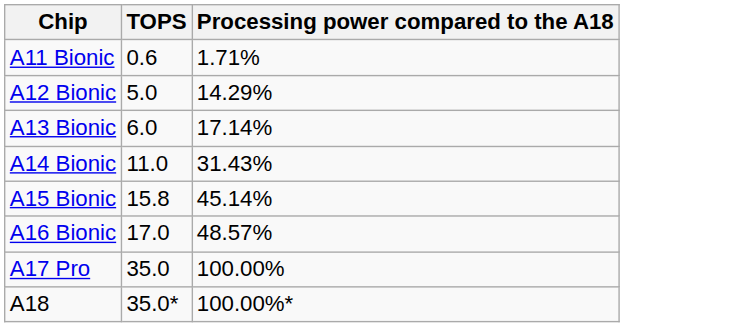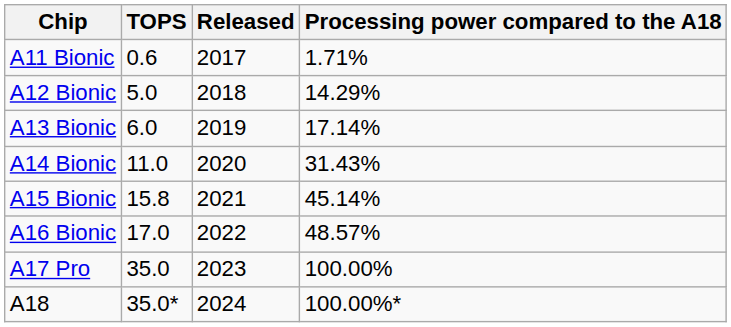 <table class="wikitable">
 <tr>
 <th>Chip</th>
 <th>TOPS</th>
+<th>Released</th>
 <th>Processing power compared to the A18</th>
 </tr>
 <tr>
 <td><a href='#'>A11 Bionic</a></td>
 <td>0.6</td>
+<td>2017</td>
 <td>1.71%</td>
 </tr>
 <tr>
 <td><a href='#'>A12 Bionic</a></td>
 <td>5.0</td>
+<td>2018</td>
 <td>14.29%</td>
 </tr>
 <tr>
 <td><a href='#'>A13 Bionic</a></td>
 <td>6.0</td>
+<td>2019</td>
 <td>17.14%</td>
 </tr>
 <tr>
 <td><a href='#'>A14 Bionic</a></td>
 <td>11.0</td>
+<td>2020</td>
 <td>31.43%</td>
 </tr>
 <tr>
 <td><a href='#'>A15 Bionic</a></td>
 <td>15.8</td>
+<td>2021</td>
 <td>45.14%</td>
 </tr>
 <tr>
 <td><a href='#'>A16 Bionic</a></td>
 <td>17.0</td>
+<td>2022</td>
 <td>48.57%</td>
 </tr>
 <tr>
 <td><a href='#'>A17 Pro</a></td>
 <td>35.0</td>
+<td>2023</td>
 <td>100.00%</td>
 </tr>
 <tr>
 <td>A18</td>
 <td>35.0*</td>
+<td>2024</td>
 <td>100.00%*</td>
 </tr>
 </table>
